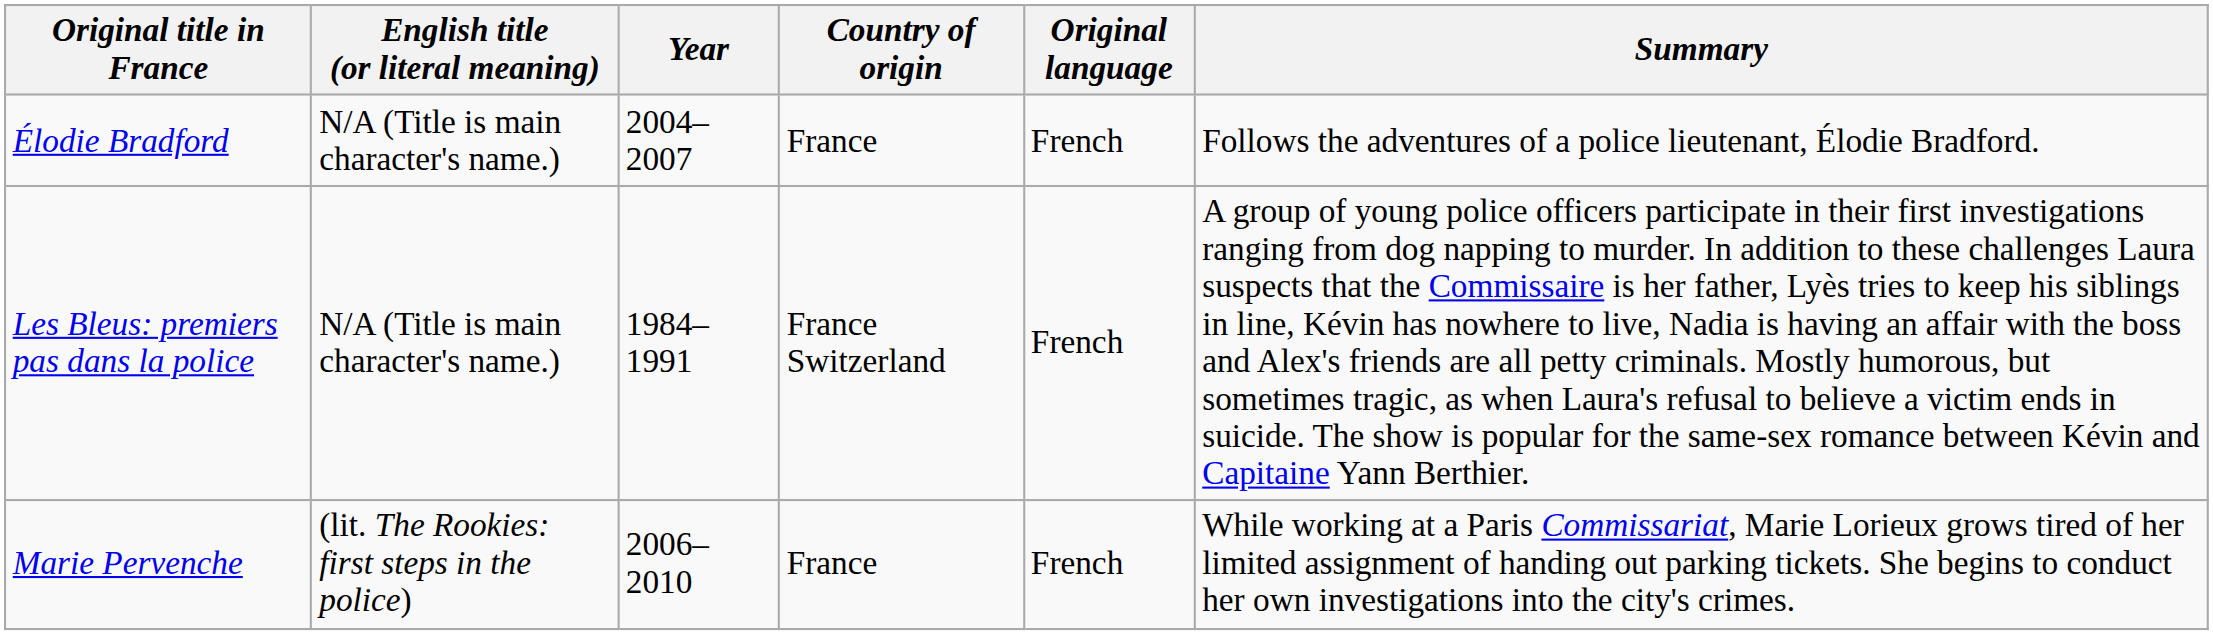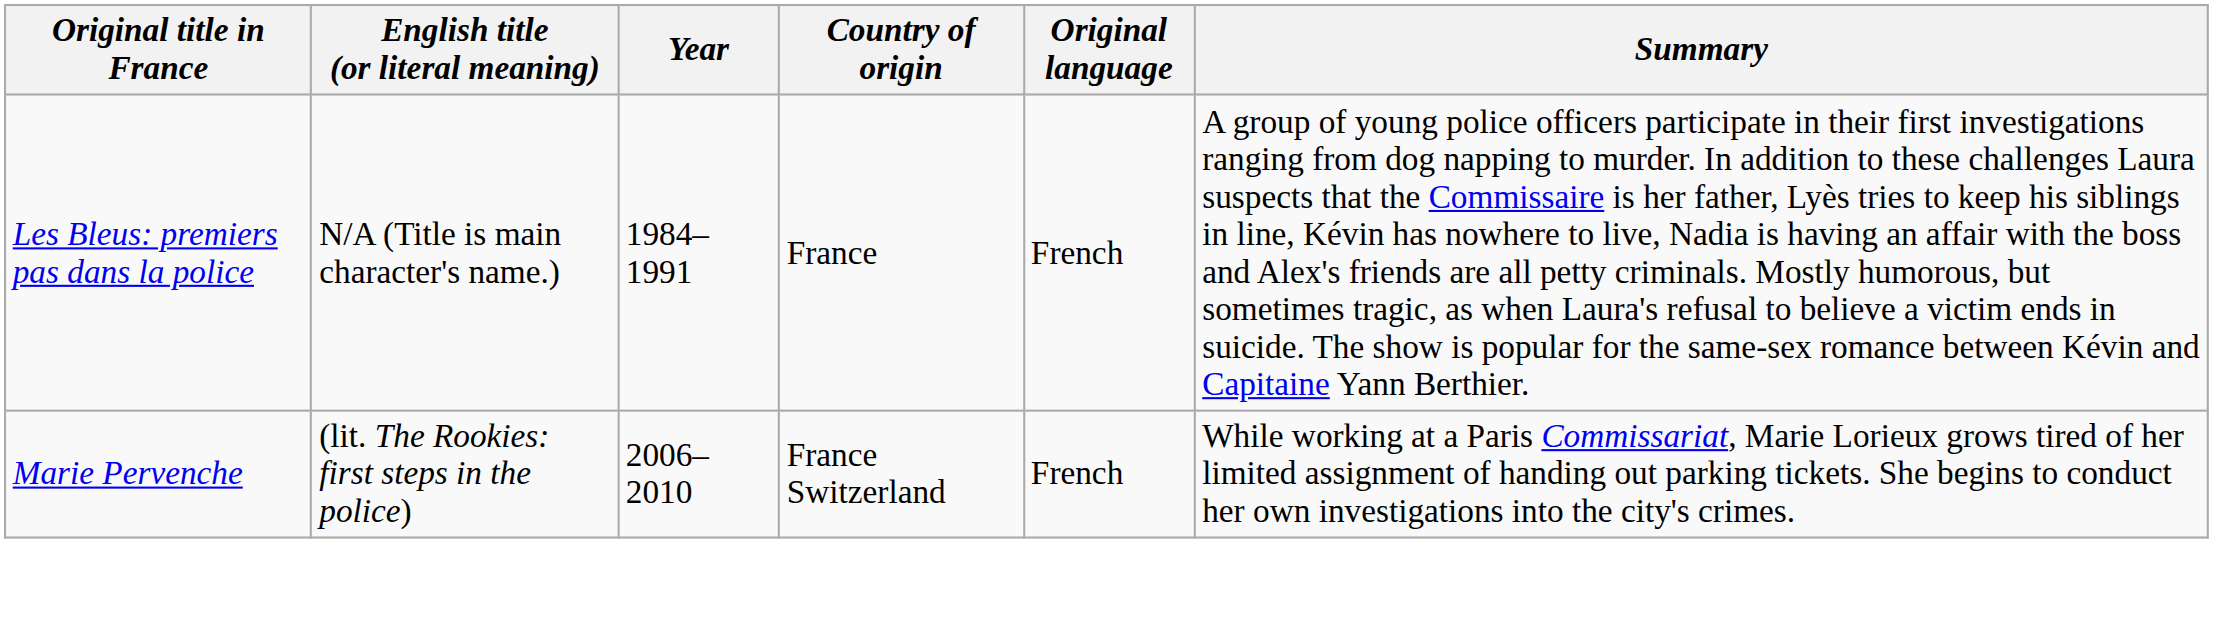 <table class="wikitable">
 <tr>
 <th style="width:140px;"><em>Original title in France</em></th>
 <th style="width:140px;"><em>English title<br>(or literal meaning)</em></th>
 <th style="width:70px;"><em>Year</em></th>
 <th style="width:110px;"><em>Country of origin</em></th>
 <th style="width:75px;"><em>Original language</em></th>
 <th style="width:480px;"><em>Summary</em></th>
 </tr>
 <tr>
-<td><em><a href='#'>Élodie Bradford</a></em></td>
-<td>N/A (Title is main character's name.)</td>
-<td>2004–2007</td>
-<td>France</td>
-<td>French</td>
-<td>Follows the adventures of a police lieutenant, Élodie Bradford.</td>
-</tr>
-<tr>
 <td><em><a href='#'>Les Bleus: premiers pas dans la police</a></em></td>
 <td>N/A (Title is main character's name.)</td>
 <td>1984–1991</td>
-<td>France<br>Switzerland</td>
+<td>France</td>
 <td>French</td>
 <td>A group of young police officers participate in their first investigations ranging from dog napping to murder. In addition to these challenges Laura suspects that the <a href='#'>Commissaire</a> is her father, Lyès tries to keep his siblings in line, Kévin has nowhere to live, Nadia is having an affair with the boss and Alex's friends are all petty criminals. Mostly humorous, but sometimes tragic, as when Laura's refusal to believe a victim ends in suicide. The show is popular for the same-sex romance between Kévin and <a href='#'>Capitaine</a> Yann Berthier.</td>
 </tr>
 <tr>
 <td><em><a href='#'>Marie Pervenche</a></em></td>
 <td>(lit. <em>The Rookies: first steps in the police</em>)</td>
 <td>2006–2010</td>
-<td>France</td>
+<td>France<br>Switzerland</td>
 <td>French</td>
 <td>While working at a Paris <em><a href='#'>Commissariat</a></em>, Marie Lorieux grows tired of her limited assignment of handing out parking tickets. She begins to conduct her own investigations into the city's crimes.</td>
 </tr>
 </table>
